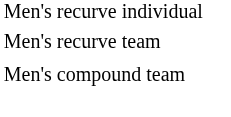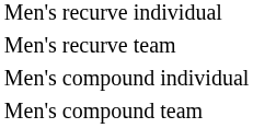 <table>
 <tr>
 <td>Men's recurve individual<br></td>
 <td></td>
 <td></td>
 <td></td>
 </tr>
 <tr>
 </tr>
 <tr>
 <td>Men's recurve team<br></td>
 <td></td>
 <td></td>
 <td></td>
 </tr>
 <tr>
 </tr>
 <tr>
+<td>Men's compound individual<br></td>
+<td></td>
+<td></td>
+<td></td>
+</tr>
+<tr>
 </tr>
 <tr>
 <td>Men's compound team<br></td>
 <td></td>
 <td></td>
 <td></td>
 </tr>
 <tr>
 </tr>
 </table>
